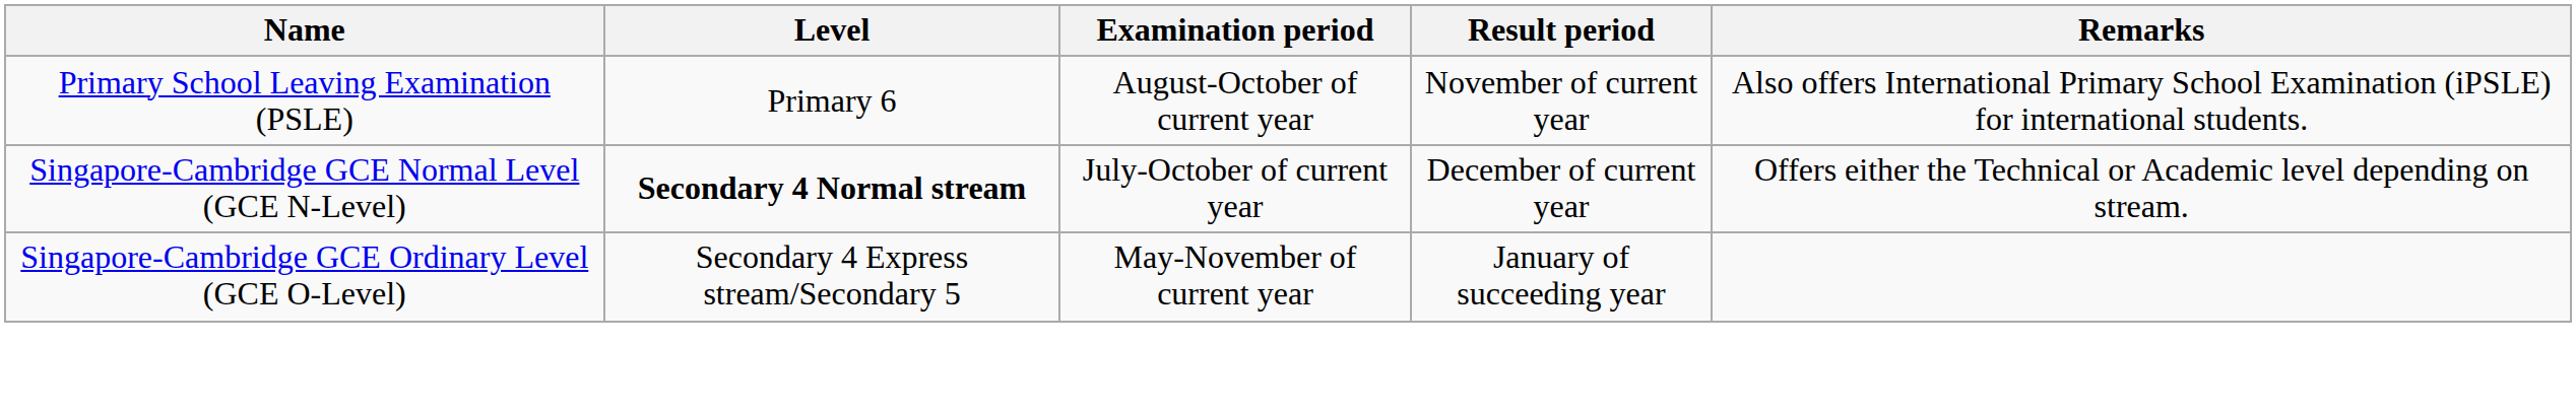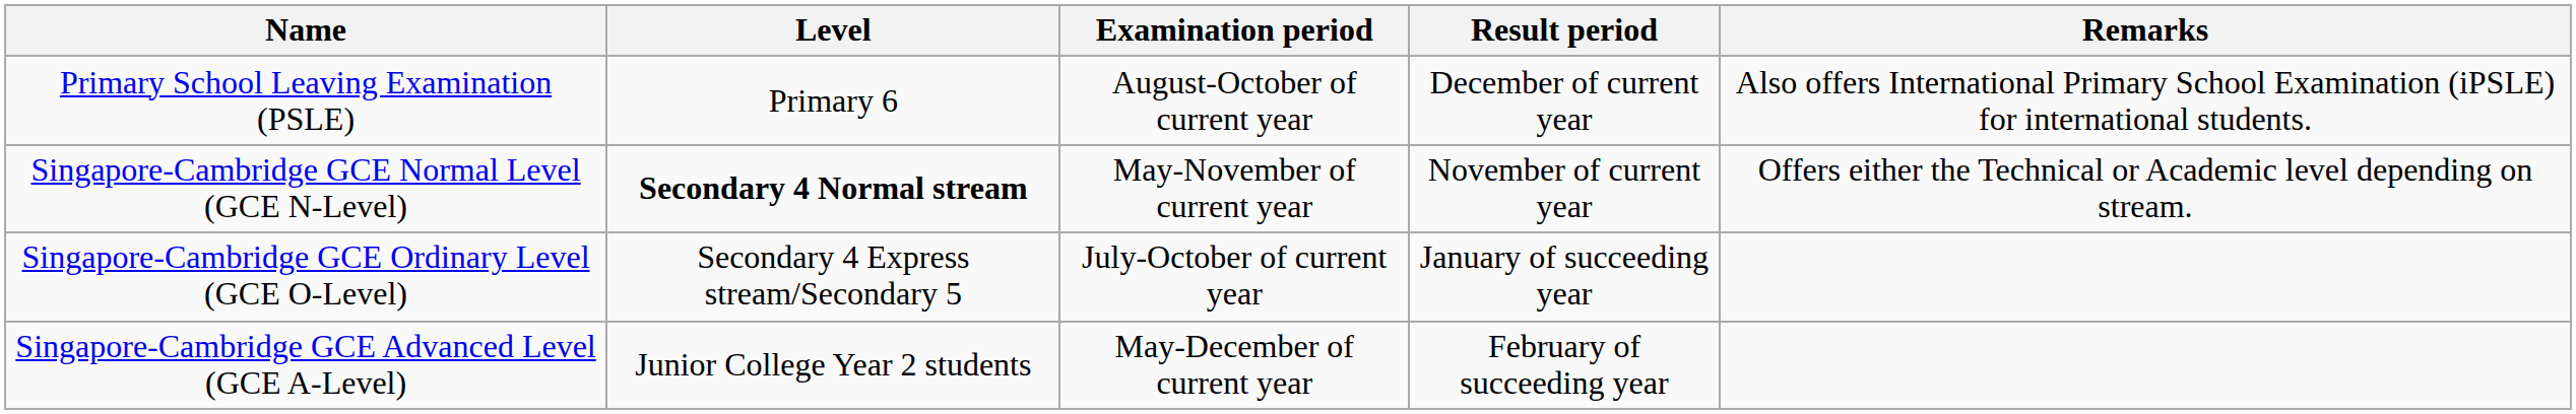 <table class="wikitable sortable" style="width:100%; text-align:center;">
 <tr>
 <th>Name</th>
 <th>Level</th>
 <th>Examination period</th>
 <th>Result period</th>
 <th>Remarks</th>
 </tr>
 <tr>
 <td><a href='#'>Primary School Leaving Examination</a> (PSLE)</td>
 <td>Primary 6</td>
 <td>August-October of current year</td>
-<td>November of current year</td>
+<td>December of current year</td>
 <td>Also offers International Primary School Examination (iPSLE) for international students.</td>
 </tr>
 <tr>
 <td><a href='#'>Singapore-Cambridge GCE Normal Level</a> (GCE N-Level)</td>
 <td><strong>Secondary 4 Normal stream</strong></td>
-<td>July-October of current year</td>
-<td>December of current year</td>
+<td>May-November of current year</td>
+<td>November of current year</td>
 <td>Offers either the Technical or Academic level depending on stream.</td>
 </tr>
 <tr>
 <td><a href='#'>Singapore-Cambridge GCE Ordinary Level</a> (GCE O-Level)</td>
 <td>Secondary 4 Express stream/Secondary 5</td>
-<td>May-November of current year</td>
+<td>July-October of current year</td>
 <td>January of succeeding year</td>
 <td></td>
 </tr>
+<tr>
+<td><a href='#'>Singapore-Cambridge GCE Advanced Level</a> (GCE A-Level)</td>
+<td>Junior College Year 2 students</td>
+<td>May-December of current year</td>
+<td>February of succeeding year</td>
+<td></td>
+</tr>
 </table>
